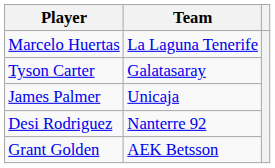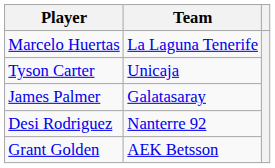 <table class="wikitable">
 <tr>
 <th>Player</th>
 <th>Team</th>
 <th></th>
 </tr>
 <tr>
 <td> <a href='#'>Marcelo Huertas</a></td>
 <td> <a href='#'>La Laguna Tenerife</a></td>
 <th rowspan=5></th>
 </tr>
 <tr>
 <td> <a href='#'>Tyson Carter</a></td>
-<td> <a href='#'>Galatasaray</a></td>
+<td> <a href='#'>Unicaja</a></td>
 </tr>
 <tr>
 <td> <a href='#'>James Palmer</a></td>
-<td> <a href='#'>Unicaja</a></td>
+<td> <a href='#'>Galatasaray</a></td>
 </tr>
 <tr>
 <td> <a href='#'>Desi Rodriguez</a></td>
 <td> <a href='#'>Nanterre 92</a></td>
 </tr>
 <tr>
 <td> <a href='#'>Grant Golden</a></td>
 <td> <a href='#'>AEK Betsson</a></td>
 </tr>
 </table>
